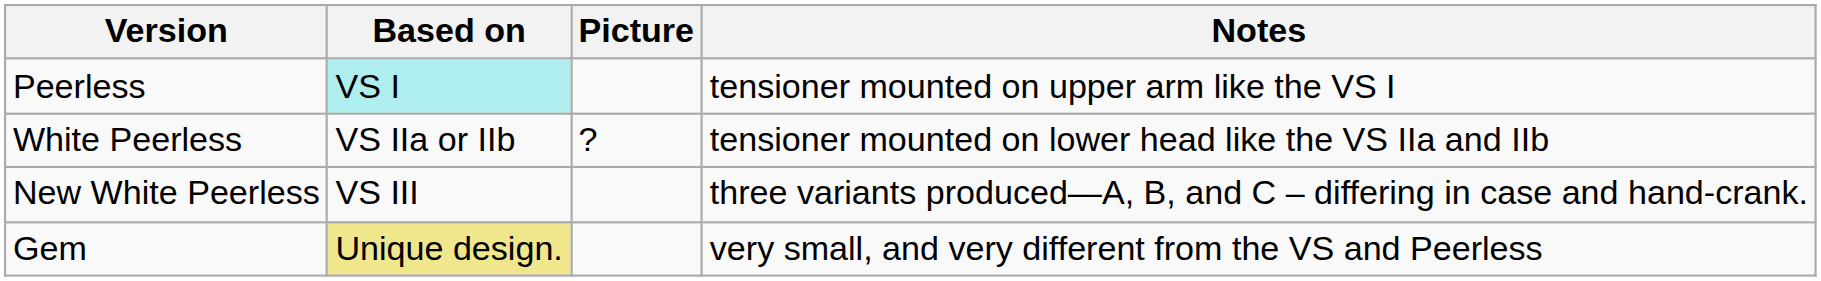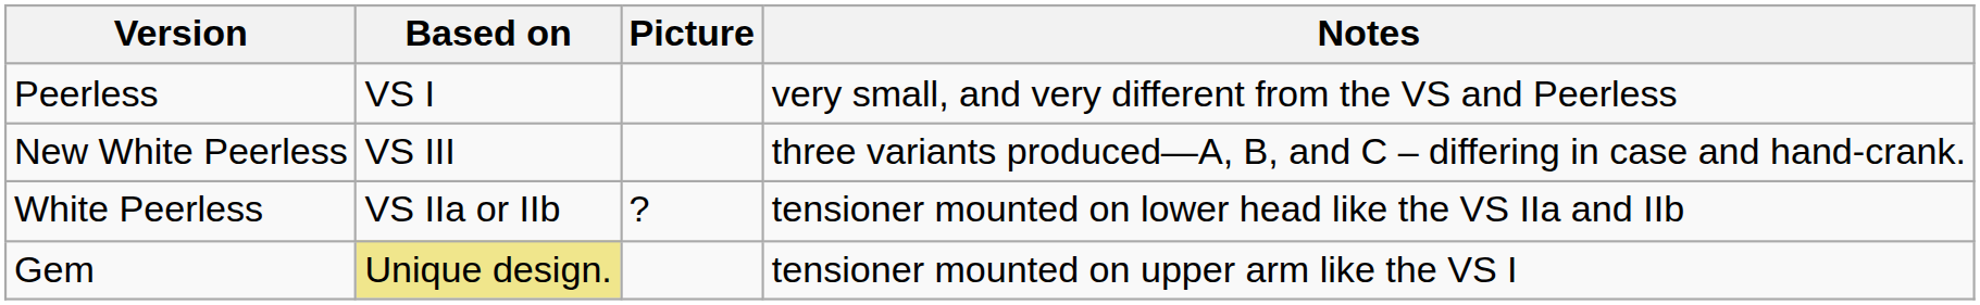 <table border="1" class="wikitable" align="center">
 <tr>
 <th>Version</th>
 <th>Based on</th>
 <th>Picture</th>
 <th>Notes</th>
 </tr>
 <tr>
 <td>Peerless</td>
-<td style="background: paleturquoise;">VS I</td>
+<td>VS I</td>
 <td></td>
-<td>tensioner mounted on upper arm like the VS I</td>
+<td>very small, and very different from the VS and Peerless</td>
+</tr>
+<tr>
+<td>New White Peerless</td>
+<td>VS III</td>
+<td></td>
+<td>three variants produced—A, B, and C – differing in case and hand-crank.<br></td>
 </tr>
 <tr>
 <td>White Peerless</td>
 <td>VS IIa or IIb</td>
 <td>?</td>
 <td>tensioner mounted on lower head like the VS IIa and IIb</td>
 </tr>
 <tr>
-<td>New White Peerless</td>
-<td>VS III</td>
-<td></td>
-<td>three variants produced—A, B, and C – differing in case and hand-crank.<br></td>
-</tr>
-<tr>
 <td>Gem</td>
 <td style="background: khaki;">Unique design.</td>
 <td></td>
-<td>very small, and very different from the VS and Peerless</td>
+<td>tensioner mounted on upper arm like the VS I</td>
 </tr>
 </table>
